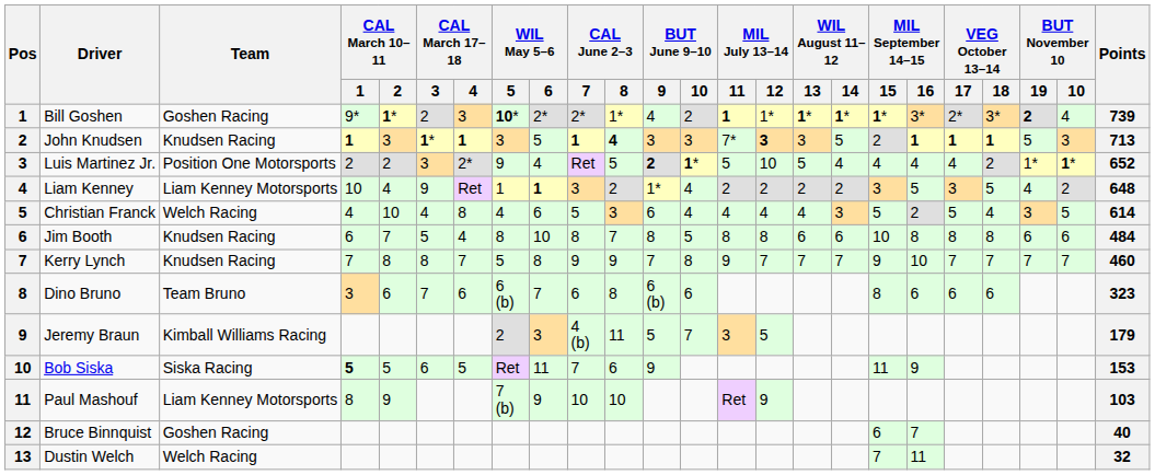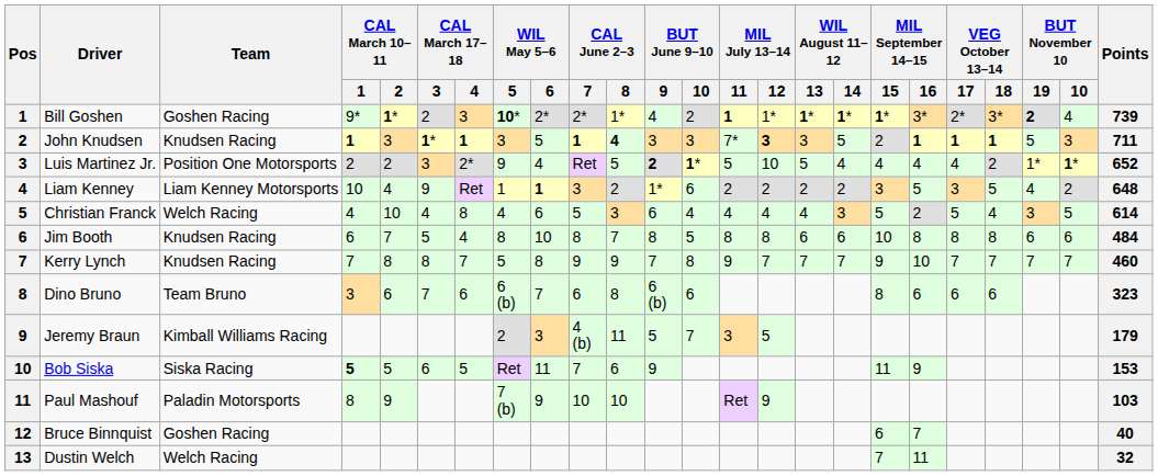 <table class="wikitable" style="font-size: 85%;">
 <tr>
 <th rowspan=2>Pos</th>
 <th rowspan=2>Driver</th>
 <th rowspan=2>Team</th>
 <th colspan=2> <a href='#'>CAL</a><br><small>March 10–11</small></th>
 <th colspan=2> <a href='#'>CAL</a><br><small>March 17–18</small></th>
 <th colspan=2> <a href='#'>WIL</a><br><small>May 5–6</small></th>
 <th colspan=2> <a href='#'>CAL</a><br><small>June 2–3</small></th>
 <th colspan=2> <a href='#'>BUT</a><br><small>June 9–10</small></th>
 <th colspan=2> <a href='#'>MIL</a><br><small>July 13–14</small></th>
 <th colspan=2> <a href='#'>WIL</a><br><small>August 11–12</small></th>
 <th colspan=2> <a href='#'>MIL</a><br><small>September 14–15</small></th>
 <th colspan=2><br><a href='#'>VEG</a><br><small>October 13–14</small></th>
 <th colspan=2> <a href='#'>BUT</a><br><small>November 10</small></th>
 <th rowspan=2>Points</th>
 </tr>
 <tr>
 <th width="27">1</th>
 <th width="27">2</th>
 <th width="27">3</th>
 <th width="27">4</th>
 <th width="27">5</th>
 <th width="27">6</th>
 <th width="27">7</th>
 <th width="27">8</th>
 <th width="27">9</th>
 <th width="27">10</th>
 <th width="27">11</th>
 <th width="27">12</th>
 <th width="27">13</th>
 <th width="27">14</th>
 <th width="27">15</th>
 <th width="27">16</th>
 <th width="27">17</th>
 <th width="27">18</th>
 <th width="27">19</th>
 <th width="27">10</th>
 </tr>
 <tr>
 <th>1</th>
 <td> Bill Goshen</td>
 <td>Goshen Racing</td>
 <td style="background:#DFFFDF;">9*</td>
 <td style="background:#FFFFBF;"><strong>1</strong>*</td>
 <td style="background:#DFDFDF;">2</td>
 <td style="background:#FFDF9F;">3</td>
 <td style="background:#DFFFDF;"><strong>10</strong>*</td>
 <td style="background:#DFDFDF;">2*</td>
 <td style="background:#DFDFDF;">2*</td>
 <td style="background:#FFFFBF;">1*</td>
 <td style="background:#DFFFDF;">4</td>
 <td style="background:#DFDFDF;">2</td>
 <td style="background:#FFFFBF;"><strong>1</strong></td>
 <td style="background:#FFFFBF;">1*</td>
 <td style="background:#FFFFBF;"><strong>1</strong>*</td>
 <td style="background:#FFFFBF;"><strong>1</strong>*</td>
 <td style="background:#FFFFBF;"><strong>1</strong>*</td>
 <td style="background:#FFDF9F;">3*</td>
 <td style="background:#DFDFDF;">2*</td>
 <td style="background:#FFDF9F;">3*</td>
 <td style="background:#DFDFDF;"><strong>2</strong></td>
 <td style="background:#DFFFDF;">4</td>
 <th>739</th>
 </tr>
 <tr>
 <th>2</th>
 <td> John Knudsen</td>
 <td>Knudsen Racing</td>
 <td style="background:#FFFFBF;"><strong>1</strong></td>
 <td style="background:#FFDF9F;">3</td>
 <td style="background:#FFFFBF;"><strong>1</strong>*</td>
 <td style="background:#FFFFBF;"><strong>1</strong></td>
 <td style="background:#FFDF9F;">3</td>
 <td style="background:#DFFFDF;">5</td>
 <td style="background:#FFFFBF;"><strong>1</strong></td>
 <td style="background:#DFFFDF;"><strong>4</strong></td>
 <td style="background:#FFDF9F;">3</td>
 <td style="background:#FFDF9F;">3</td>
 <td style="background:#DFFFDF;">7*</td>
 <td style="background:#FFDF9F;"><strong>3</strong></td>
 <td style="background:#FFDF9F;">3</td>
 <td style="background:#DFFFDF;">5</td>
 <td style="background:#DFDFDF;">2</td>
 <td style="background:#FFFFBF;"><strong>1</strong></td>
 <td style="background:#FFFFBF;"><strong>1</strong></td>
 <td style="background:#FFFFBF;"><strong>1</strong></td>
 <td style="background:#DFFFDF;">5</td>
 <td style="background:#FFDF9F;">3</td>
-<th>713</th>
+<th>711</th>
 </tr>
 <tr>
 <th>3</th>
 <td> Luis Martinez Jr.</td>
 <td>Position One Motorsports</td>
 <td style="background:#DFDFDF;">2</td>
 <td style="background:#DFDFDF;">2</td>
 <td style="background:#FFDF9F;">3</td>
 <td style="background:#DFDFDF;">2*</td>
 <td style="background:#DFFFDF;">9</td>
 <td style="background:#DFFFDF;">4</td>
 <td style="background:#EFCFFF;">Ret</td>
 <td style="background:#DFFFDF;">5</td>
 <td style="background:#DFDFDF;"><strong>2</strong></td>
 <td style="background:#FFFFBF;"><strong>1</strong>*</td>
 <td style="background:#DFFFDF;">5</td>
 <td style="background:#DFFFDF;">10</td>
 <td style="background:#DFFFDF;">5</td>
 <td style="background:#DFFFDF;">4</td>
 <td style="background:#DFFFDF;">4</td>
 <td style="background:#DFFFDF;">4</td>
 <td style="background:#DFFFDF;">4</td>
 <td style="background:#DFDFDF;">2</td>
 <td style="background:#FFFFBF;">1*</td>
 <td style="background:#FFFFBF;"><strong>1</strong>*</td>
 <th>652</th>
 </tr>
 <tr>
 <th>4</th>
 <td> Liam Kenney</td>
 <td>Liam Kenney Motorsports</td>
 <td style="background:#DFFFDF;">10</td>
 <td style="background:#DFFFDF;">4</td>
 <td style="background:#DFFFDF;">9</td>
 <td style="background:#EFCFFF;">Ret</td>
 <td style="background:#FFFFBF;">1</td>
 <td style="background:#FFFFBF;"><strong>1</strong></td>
 <td style="background:#FFDF9F;">3</td>
 <td style="background:#DFDFDF;">2</td>
 <td style="background:#FFFFBF;">1*</td>
-<td style="background:#DFFFDF;">4</td>
+<td style="background:#DFFFDF;">6</td>
 <td style="background:#DFDFDF;">2</td>
 <td style="background:#DFDFDF;">2</td>
 <td style="background:#DFDFDF;">2</td>
 <td style="background:#DFDFDF;">2</td>
 <td style="background:#FFDF9F;">3</td>
 <td style="background:#DFFFDF;">5</td>
 <td style="background:#FFDF9F;">3</td>
 <td style="background:#DFFFDF;">5</td>
 <td style="background:#DFFFDF;">4</td>
 <td style="background:#DFDFDF;">2</td>
 <th>648</th>
 </tr>
 <tr>
 <th>5</th>
 <td> Christian Franck</td>
 <td>Welch Racing</td>
 <td style="background:#DFFFDF;">4</td>
 <td style="background:#DFFFDF;">10</td>
 <td style="background:#DFFFDF;">4</td>
 <td style="background:#DFFFDF;">8</td>
 <td style="background:#DFFFDF;">4</td>
 <td style="background:#DFFFDF;">6</td>
 <td style="background:#DFFFDF;">5</td>
 <td style="background:#FFDF9F;">3</td>
 <td style="background:#DFFFDF;">6</td>
 <td style="background:#DFFFDF;">4</td>
 <td style="background:#DFFFDF;">4</td>
 <td style="background:#DFFFDF;">4</td>
 <td style="background:#DFFFDF;">4</td>
 <td style="background:#FFDF9F;">3</td>
 <td style="background:#DFFFDF;">5</td>
 <td style="background:#DFDFDF;">2</td>
 <td style="background:#DFFFDF;">5</td>
 <td style="background:#DFFFDF;">4</td>
 <td style="background:#FFDF9F;">3</td>
 <td style="background:#DFFFDF;">5</td>
 <th>614</th>
 </tr>
 <tr>
 <th>6</th>
 <td> Jim Booth</td>
 <td>Knudsen Racing</td>
 <td style="background:#DFFFDF;">6</td>
 <td style="background:#DFFFDF;">7</td>
 <td style="background:#DFFFDF;">5</td>
 <td style="background:#DFFFDF;">4</td>
 <td style="background:#DFFFDF;">8</td>
 <td style="background:#DFFFDF;">10</td>
 <td style="background:#DFFFDF;">8</td>
 <td style="background:#DFFFDF;">7</td>
 <td style="background:#DFFFDF;">8</td>
 <td style="background:#DFFFDF;">5</td>
 <td style="background:#DFFFDF;">8</td>
 <td style="background:#DFFFDF;">8</td>
 <td style="background:#DFFFDF;">6</td>
 <td style="background:#DFFFDF;">6</td>
 <td style="background:#DFFFDF;">10</td>
 <td style="background:#DFFFDF;">8</td>
 <td style="background:#DFFFDF;">8</td>
 <td style="background:#DFFFDF;">8</td>
 <td style="background:#DFFFDF;">6</td>
 <td style="background:#DFFFDF;">6</td>
 <th>484</th>
 </tr>
 <tr>
 <th>7</th>
 <td> Kerry Lynch</td>
 <td>Knudsen Racing</td>
 <td style="background:#DFFFDF;">7</td>
 <td style="background:#DFFFDF;">8</td>
 <td style="background:#DFFFDF;">8</td>
 <td style="background:#DFFFDF;">7</td>
 <td style="background:#DFFFDF;">5</td>
 <td style="background:#DFFFDF;">8</td>
 <td style="background:#DFFFDF;">9</td>
 <td style="background:#DFFFDF;">9</td>
 <td style="background:#DFFFDF;">7</td>
 <td style="background:#DFFFDF;">8</td>
 <td style="background:#DFFFDF;">9</td>
 <td style="background:#DFFFDF;">7</td>
 <td style="background:#DFFFDF;">7</td>
 <td style="background:#DFFFDF;">7</td>
 <td style="background:#DFFFDF;">9</td>
 <td style="background:#DFFFDF;">10</td>
 <td style="background:#DFFFDF;">7</td>
 <td style="background:#DFFFDF;">7</td>
 <td style="background:#DFFFDF;">7</td>
 <td style="background:#DFFFDF;">7</td>
 <th>460</th>
 </tr>
 <tr>
 <th>8</th>
 <td> Dino Bruno</td>
 <td>Team Bruno</td>
 <td style="background:#FFDF9F;">3</td>
 <td style="background:#DFFFDF;">6</td>
 <td style="background:#DFFFDF;">7</td>
 <td style="background:#DFFFDF;">6</td>
 <td style="background:#DFFFDF;">6 (b)</td>
 <td style="background:#DFFFDF;">7</td>
 <td style="background:#DFFFDF;">6</td>
 <td style="background:#DFFFDF;">8</td>
 <td style="background:#DFFFDF;">6 (b)</td>
 <td style="background:#DFFFDF;">6</td>
 <td></td>
 <td></td>
 <td></td>
 <td></td>
 <td style="background:#DFFFDF;">8</td>
 <td style="background:#DFFFDF;">6</td>
 <td style="background:#DFFFDF;">6</td>
 <td style="background:#DFFFDF;">6</td>
 <td></td>
 <td></td>
 <th>323</th>
 </tr>
 <tr>
 <th>9</th>
 <td> Jeremy Braun</td>
 <td>Kimball Williams Racing</td>
 <td></td>
 <td></td>
 <td></td>
 <td></td>
 <td style="background:#DFDFDF;">2</td>
 <td style="background:#FFDF9F;">3</td>
 <td style="background:#DFFFDF;">4 (b)</td>
 <td style="background:#DFFFDF;">11</td>
 <td style="background:#DFFFDF;">5</td>
 <td style="background:#DFFFDF;">7</td>
 <td style="background:#FFDF9F;">3</td>
 <td style="background:#DFFFDF;">5</td>
 <td></td>
 <td></td>
 <td></td>
 <td></td>
 <td></td>
 <td></td>
 <td></td>
 <td></td>
 <th>179</th>
 </tr>
 <tr>
 <th>10</th>
 <td> <a href='#'>Bob Siska</a></td>
 <td>Siska Racing</td>
 <td style="background:#DFFFDF;"><strong>5</strong></td>
 <td style="background:#DFFFDF;">5</td>
 <td style="background:#DFFFDF;">6</td>
 <td style="background:#DFFFDF;">5</td>
 <td style="background:#EFCFFF;">Ret</td>
 <td style="background:#DFFFDF;">11</td>
 <td style="background:#DFFFDF;">7</td>
 <td style="background:#DFFFDF;">6</td>
 <td style="background:#DFFFDF;">9</td>
 <td></td>
 <td></td>
 <td></td>
 <td></td>
 <td></td>
 <td style="background:#DFFFDF;">11</td>
 <td style="background:#DFFFDF;">9</td>
 <td></td>
 <td></td>
 <td></td>
 <td></td>
 <th>153</th>
 </tr>
 <tr>
 <th>11</th>
 <td> Paul Mashouf</td>
-<td>Liam Kenney Motorsports</td>
+<td>Paladin Motorsports</td>
 <td style="background:#DFFFDF;">8</td>
 <td style="background:#DFFFDF;">9</td>
 <td></td>
 <td></td>
 <td style="background:#DFFFDF;">7 (b)</td>
 <td style="background:#DFFFDF;">9</td>
 <td style="background:#DFFFDF;">10</td>
 <td style="background:#DFFFDF;">10</td>
 <td></td>
 <td></td>
 <td style="background:#EFCFFF;">Ret</td>
 <td style="background:#DFFFDF;">9</td>
 <td></td>
 <td></td>
 <td></td>
 <td></td>
 <td></td>
 <td></td>
 <td></td>
 <td></td>
 <th>103</th>
 </tr>
 <tr>
 <th>12</th>
 <td> Bruce Binnquist</td>
 <td>Goshen Racing</td>
 <td></td>
 <td></td>
 <td></td>
 <td></td>
 <td></td>
 <td></td>
 <td></td>
 <td></td>
 <td></td>
 <td></td>
 <td></td>
 <td></td>
 <td></td>
 <td></td>
 <td style="background:#DFFFDF;">6</td>
 <td style="background:#DFFFDF;">7</td>
 <td></td>
 <td></td>
 <td></td>
 <td></td>
 <th>40</th>
 </tr>
 <tr>
 <th>13</th>
 <td> Dustin Welch</td>
 <td>Welch Racing</td>
 <td></td>
 <td></td>
 <td></td>
 <td></td>
 <td></td>
 <td></td>
 <td></td>
 <td></td>
 <td></td>
 <td></td>
 <td></td>
 <td></td>
 <td></td>
 <td></td>
 <td style="background:#DFFFDF;">7</td>
 <td style="background:#DFFFDF;">11</td>
 <td></td>
 <td></td>
 <td></td>
 <td></td>
 <th>32</th>
 </tr>
 </table>
